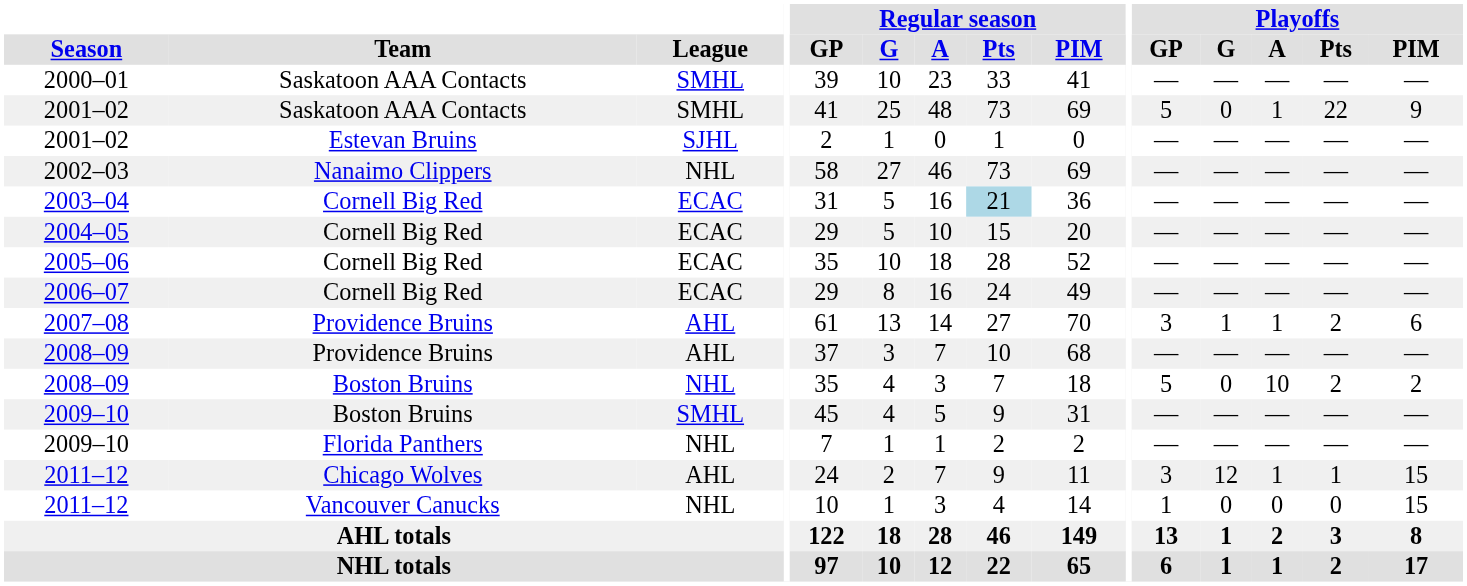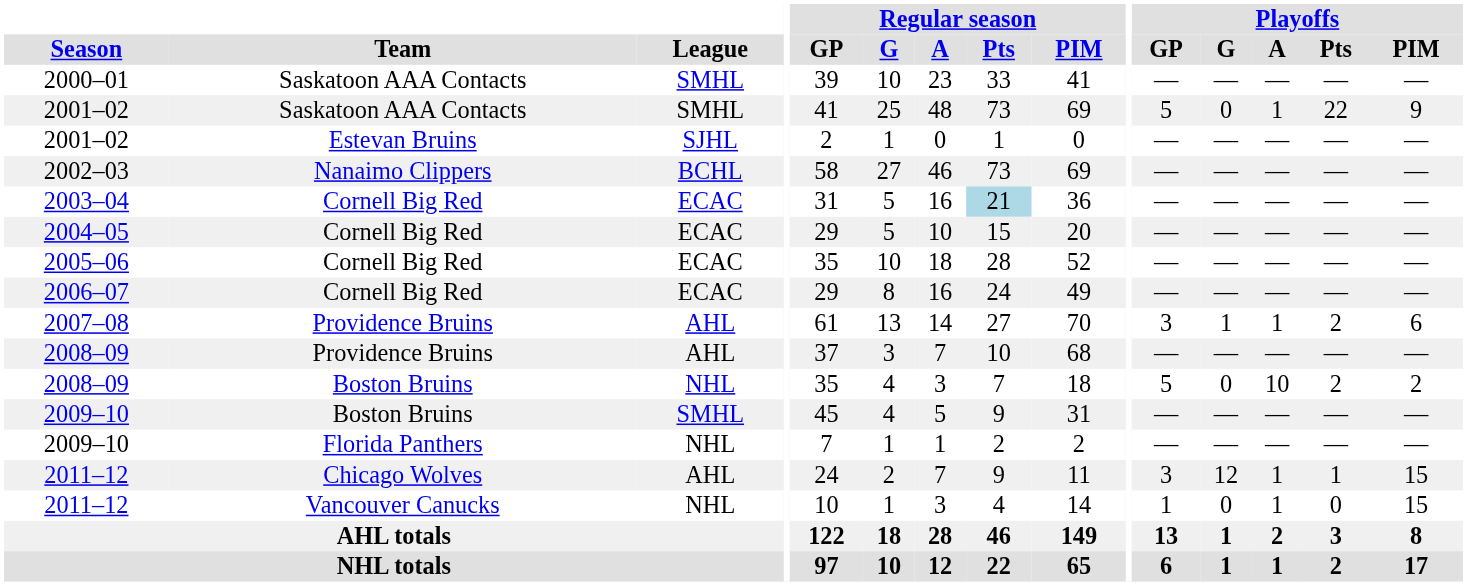 <table border="0" cellpadding="1" cellspacing="0" style="text-align:center; width:60em">
 <tr bgcolor="#e0e0e0">
 <th colspan="3" bgcolor="#ffffff"></th>
 <th rowspan="99" bgcolor="#ffffff"></th>
 <th colspan="5"><a href='#'>Regular season</a></th>
 <th rowspan="99" bgcolor="#ffffff"></th>
 <th colspan="5"><a href='#'>Playoffs</a></th>
 </tr>
 <tr bgcolor="#e0e0e0">
 <th><a href='#'>Season</a></th>
 <th>Team</th>
 <th>League</th>
 <th>GP</th>
 <th><a href='#'>G</a></th>
 <th><a href='#'>A</a></th>
 <th><a href='#'>Pts</a></th>
 <th><a href='#'>PIM</a></th>
 <th>GP</th>
 <th>G</th>
 <th>A</th>
 <th>Pts</th>
 <th>PIM</th>
 </tr>
 <tr>
 <td>2000–01</td>
 <td>Saskatoon AAA Contacts</td>
 <td><a href='#'>SMHL</a></td>
 <td>39</td>
 <td>10</td>
 <td>23</td>
 <td>33</td>
 <td>41</td>
 <td>—</td>
 <td>—</td>
 <td>—</td>
 <td>—</td>
 <td>—</td>
 </tr>
 <tr style="background:#f0f0f0;">
 <td>2001–02</td>
 <td>Saskatoon AAA Contacts</td>
 <td>SMHL</td>
 <td>41</td>
 <td>25</td>
 <td>48</td>
 <td>73</td>
 <td>69</td>
 <td>5</td>
 <td>0</td>
 <td>1</td>
 <td>22</td>
 <td>9</td>
 </tr>
 <tr>
 <td>2001–02</td>
 <td><a href='#'>Estevan Bruins</a></td>
 <td><a href='#'>SJHL</a></td>
 <td>2</td>
 <td>1</td>
 <td>0</td>
 <td>1</td>
 <td>0</td>
 <td>—</td>
 <td>—</td>
 <td>—</td>
 <td>—</td>
 <td>—</td>
 </tr>
 <tr style="background:#f0f0f0;">
 <td>2002–03</td>
 <td><a href='#'>Nanaimo Clippers</a></td>
-<td>NHL</td>
+<td><a href='#'>BCHL</a></td>
 <td>58</td>
 <td>27</td>
 <td>46</td>
 <td>73</td>
 <td>69</td>
 <td>—</td>
 <td>—</td>
 <td>—</td>
 <td>—</td>
 <td>—</td>
 </tr>
 <tr>
 <td><a href='#'>2003–04</a></td>
 <td><a href='#'>Cornell Big Red</a></td>
 <td><a href='#'>ECAC</a></td>
 <td>31</td>
 <td>5</td>
 <td>16</td>
 <td style="background: lightblue;">21</td>
 <td>36</td>
 <td>—</td>
 <td>—</td>
 <td>—</td>
 <td>—</td>
 <td>—</td>
 </tr>
 <tr style="background:#f0f0f0;">
 <td><a href='#'>2004–05</a></td>
 <td>Cornell Big Red</td>
 <td>ECAC</td>
 <td>29</td>
 <td>5</td>
 <td>10</td>
 <td>15</td>
 <td>20</td>
 <td>—</td>
 <td>—</td>
 <td>—</td>
 <td>—</td>
 <td>—</td>
 </tr>
 <tr>
 <td><a href='#'>2005–06</a></td>
 <td>Cornell Big Red</td>
 <td>ECAC</td>
 <td>35</td>
 <td>10</td>
 <td>18</td>
 <td>28</td>
 <td>52</td>
 <td>—</td>
 <td>—</td>
 <td>—</td>
 <td>—</td>
 <td>—</td>
 </tr>
 <tr style="background:#f0f0f0;">
 <td><a href='#'>2006–07</a></td>
 <td>Cornell Big Red</td>
 <td>ECAC</td>
 <td>29</td>
 <td>8</td>
 <td>16</td>
 <td>24</td>
 <td>49</td>
 <td>—</td>
 <td>—</td>
 <td>—</td>
 <td>—</td>
 <td>—</td>
 </tr>
 <tr>
 <td><a href='#'>2007–08</a></td>
 <td><a href='#'>Providence Bruins</a></td>
 <td><a href='#'>AHL</a></td>
 <td>61</td>
 <td>13</td>
 <td>14</td>
 <td>27</td>
 <td>70</td>
 <td>3</td>
 <td>1</td>
 <td>1</td>
 <td>2</td>
 <td>6</td>
 </tr>
 <tr style="background:#f0f0f0;">
 <td><a href='#'>2008–09</a></td>
 <td>Providence Bruins</td>
 <td>AHL</td>
 <td>37</td>
 <td>3</td>
 <td>7</td>
 <td>10</td>
 <td>68</td>
 <td>—</td>
 <td>—</td>
 <td>—</td>
 <td>—</td>
 <td>—</td>
 </tr>
 <tr>
 <td><a href='#'>2008–09</a></td>
 <td><a href='#'>Boston Bruins</a></td>
 <td><a href='#'>NHL</a></td>
 <td>35</td>
 <td>4</td>
 <td>3</td>
 <td>7</td>
 <td>18</td>
 <td>5</td>
 <td>0</td>
 <td>10</td>
 <td>2</td>
 <td>2</td>
 </tr>
 <tr style="background:#f0f0f0;">
 <td><a href='#'>2009–10</a></td>
 <td>Boston Bruins</td>
 <td><a href='#'>SMHL</a></td>
 <td>45</td>
 <td>4</td>
 <td>5</td>
 <td>9</td>
 <td>31</td>
 <td>—</td>
 <td>—</td>
 <td>—</td>
 <td>—</td>
 <td>—</td>
 </tr>
 <tr>
 <td>2009–10</td>
 <td><a href='#'>Florida Panthers</a></td>
 <td>NHL</td>
 <td>7</td>
 <td>1</td>
 <td>1</td>
 <td>2</td>
 <td>2</td>
 <td>—</td>
 <td>—</td>
 <td>—</td>
 <td>—</td>
 <td>—</td>
 </tr>
 <tr style="background:#f0f0f0;">
 <td><a href='#'>2011–12</a></td>
 <td><a href='#'>Chicago Wolves</a></td>
 <td>AHL</td>
 <td>24</td>
 <td>2</td>
 <td>7</td>
 <td>9</td>
 <td>11</td>
 <td>3</td>
 <td>12</td>
 <td>1</td>
 <td>1</td>
 <td>15</td>
 </tr>
 <tr>
 <td><a href='#'>2011–12</a></td>
 <td><a href='#'>Vancouver Canucks</a></td>
 <td>NHL</td>
 <td>10</td>
 <td>1</td>
 <td>3</td>
 <td>4</td>
 <td>14</td>
 <td>1</td>
 <td>0</td>
-<td>0</td>
+<td>1</td>
 <td>0</td>
 <td>15</td>
 </tr>
 <tr style="background:#f0f0f0;">
 <th colspan="3">AHL totals</th>
 <th>122</th>
 <th>18</th>
 <th>28</th>
 <th>46</th>
 <th>149</th>
 <th>13</th>
 <th>1</th>
 <th>2</th>
 <th>3</th>
 <th>8</th>
 </tr>
 <tr style="background:#e0e0e0;">
 <th colspan="3">NHL totals</th>
 <th>97</th>
 <th>10</th>
 <th>12</th>
 <th>22</th>
 <th>65</th>
 <th>6</th>
 <th>1</th>
 <th>1</th>
 <th>2</th>
 <th>17</th>
 </tr>
 </table>
